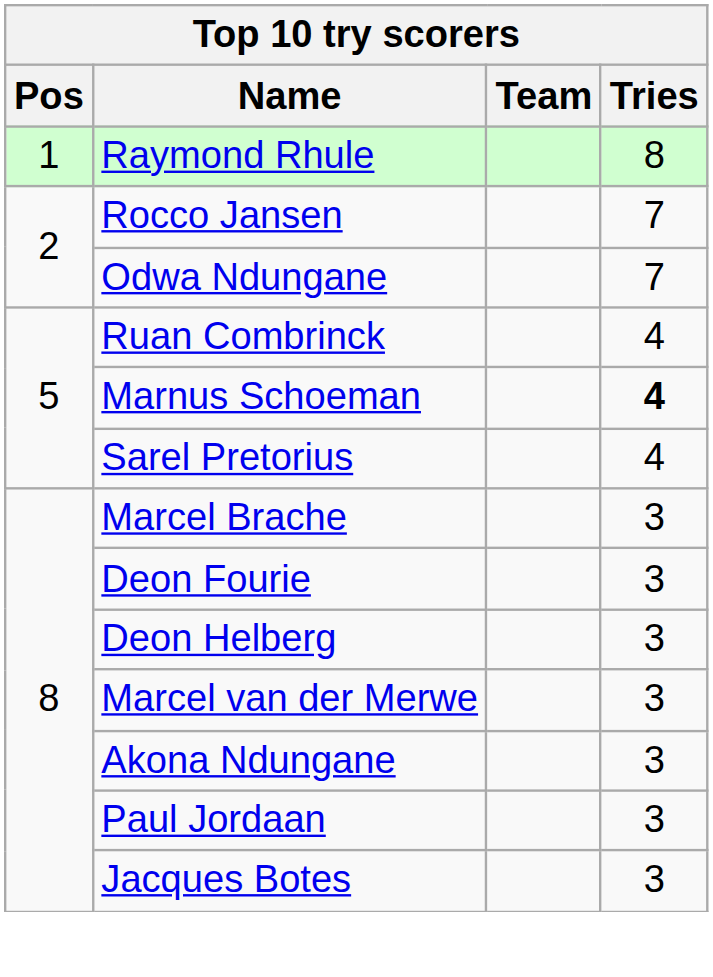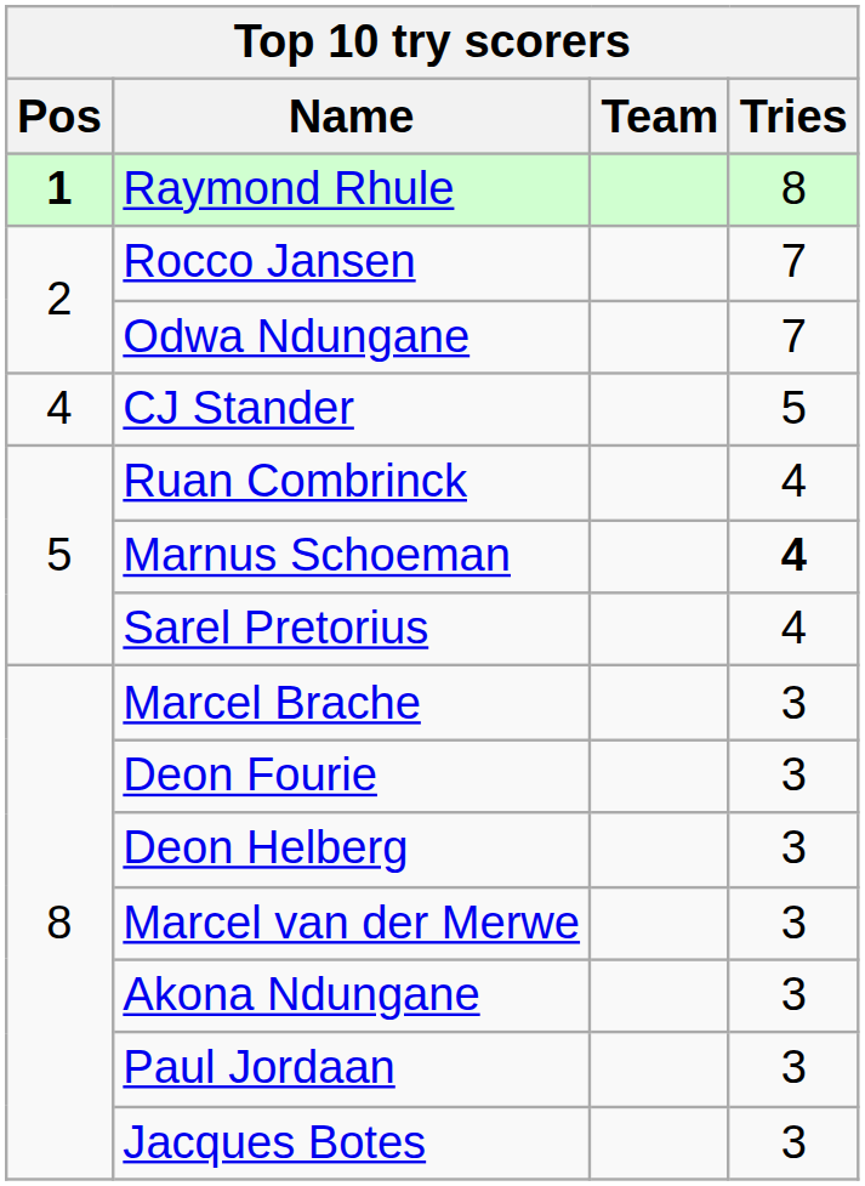 <table class="wikitable">
 <tr>
 <th colspan=4>Top 10 try scorers</th>
 </tr>
 <tr>
 <th>Pos</th>
 <th>Name</th>
 <th>Team</th>
 <th>Tries</th>
 </tr>
 <tr style="background:#d0ffd0;">
-<td align=center>1</td>
+<td align=center><strong>1</strong></td>
 <td><a href='#'>Raymond Rhule</a></td>
 <td></td>
 <td align=center>8</td>
 </tr>
 <tr>
 <td rowspan=2 align=center>2</td>
 <td><a href='#'>Rocco Jansen</a></td>
 <td></td>
 <td align=center>7</td>
 </tr>
 <tr>
 <td><a href='#'>Odwa Ndungane</a></td>
 <td></td>
 <td align=center>7</td>
+</tr>
+<tr>
+<td align=center>4</td>
+<td><a href='#'>CJ Stander</a></td>
+<td></td>
+<td align=center>5</td>
 </tr>
 <tr>
 <td rowspan=3 align=center>5</td>
 <td><a href='#'>Ruan Combrinck</a></td>
 <td></td>
 <td align=center>4</td>
 </tr>
 <tr>
 <td><a href='#'>Marnus Schoeman</a></td>
 <td></td>
 <td align=center><strong>4</strong></td>
 </tr>
 <tr>
 <td><a href='#'>Sarel Pretorius</a></td>
 <td></td>
 <td align=center>4</td>
 </tr>
 <tr>
 <td rowspan=7 align=center>8</td>
 <td><a href='#'>Marcel Brache</a></td>
 <td></td>
 <td align=center>3</td>
 </tr>
 <tr>
 <td><a href='#'>Deon Fourie</a></td>
 <td></td>
 <td align=center>3</td>
 </tr>
 <tr>
 <td><a href='#'>Deon Helberg</a></td>
 <td></td>
 <td align=center>3</td>
 </tr>
 <tr>
 <td><a href='#'>Marcel van der Merwe</a></td>
 <td></td>
 <td align=center>3</td>
 </tr>
 <tr>
 <td><a href='#'>Akona Ndungane</a></td>
 <td></td>
 <td align=center>3</td>
 </tr>
 <tr>
 <td><a href='#'>Paul Jordaan</a></td>
 <td></td>
 <td align=center>3</td>
 </tr>
 <tr>
 <td><a href='#'>Jacques Botes</a></td>
 <td></td>
 <td align=center>3</td>
 </tr>
 </table>
